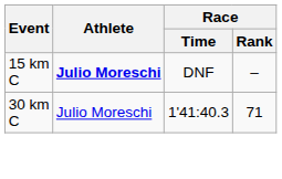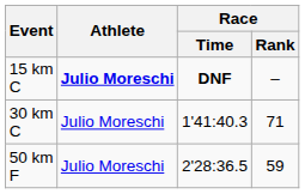 <table class="wikitable" border="1" style="font-size:90%">
 <tr>
 <th rowspan=2>Event</th>
 <th rowspan=2>Athlete</th>
 <th colspan=2>Race</th>
 </tr>
 <tr>
 <th>Time</th>
 <th>Rank</th>
 </tr>
 <tr>
 <td>15 km <br> C</td>
 <td><strong><a href='#'>Julio Moreschi</a></strong></td>
-<td align=center>DNF</td>
+<td align=center><strong>DNF</strong></td>
 <td align=center>–</td>
 </tr>
 <tr>
 <td>30 km <br> C</td>
 <td><a href='#'>Julio Moreschi</a></td>
 <td align=center>1'41:40.3</td>
 <td align=center>71</td>
 </tr>
+<tr>
+<td>50 km <br> F</td>
+<td><a href='#'>Julio Moreschi</a></td>
+<td align=center>2'28:36.5</td>
+<td align=center>59</td>
+</tr>
 </table>
